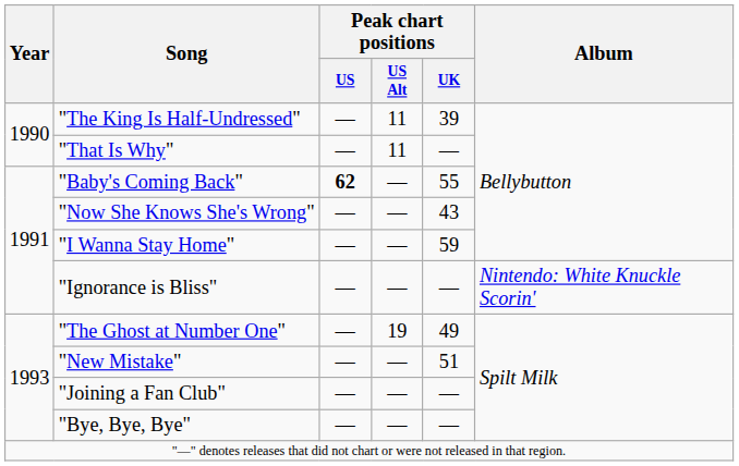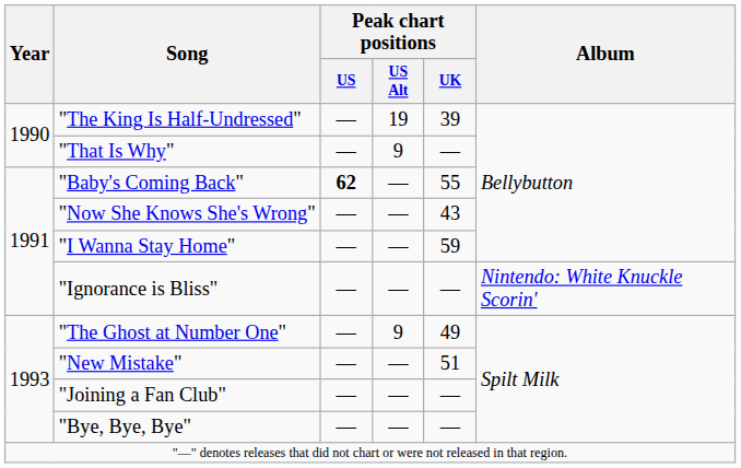 <table class="wikitable plainrowheaders" style="text-align:center;" border="1">
 <tr>
 <th rowspan="2">Year</th>
 <th rowspan="2">Song</th>
 <th colspan="3">Peak chart positions</th>
 <th rowspan="2" width="200">Album</th>
 </tr>
 <tr>
 <th style="width:3em;font-size:75%"><a href='#'>US</a><br></th>
 <th style="width:3em;font-size:75%"><a href='#'>US<br>Alt</a><br></th>
 <th style="width:3em;font-size:75%"><a href='#'>UK</a><br></th>
 </tr>
 <tr>
 <td rowspan="2">1990</td>
 <td align=left>"<a href='#'>The King Is Half-Undressed</a>"</td>
 <td>—</td>
-<td>11</td>
+<td>19</td>
 <td>39</td>
 <td align=left rowspan="5"><em>Bellybutton</em></td>
 </tr>
 <tr>
 <td align=left>"<a href='#'>That Is Why</a>"</td>
 <td>—</td>
-<td>11</td>
+<td>9</td>
 <td>—</td>
 </tr>
 <tr>
 <td rowspan="4">1991</td>
 <td align=left>"<a href='#'>Baby's Coming Back</a>"</td>
 <td><strong>62</strong></td>
 <td>—</td>
 <td>55</td>
 </tr>
 <tr>
 <td align=left>"<a href='#'>Now She Knows She's Wrong</a>"</td>
 <td>—</td>
 <td>—</td>
 <td>43</td>
 </tr>
 <tr>
 <td align=left>"<a href='#'>I Wanna Stay Home</a>"</td>
 <td>—</td>
 <td>—</td>
 <td>59</td>
 </tr>
 <tr>
 <td align=left>"Ignorance is Bliss"</td>
 <td>—</td>
 <td>—</td>
 <td>—</td>
 <td align=left><em><a href='#'>Nintendo: White Knuckle Scorin'</a></em></td>
 </tr>
 <tr>
 <td rowspan="4">1993</td>
 <td align=left>"<a href='#'>The Ghost at Number One</a>"</td>
 <td>—</td>
-<td>19</td>
+<td>9</td>
 <td>49</td>
 <td align=left rowspan="4"><em>Spilt Milk</em></td>
 </tr>
 <tr>
 <td align=left>"<a href='#'>New Mistake</a>"</td>
 <td>—</td>
 <td>—</td>
 <td>51</td>
 </tr>
 <tr>
 <td align=left>"Joining a Fan Club"</td>
 <td>—</td>
 <td>—</td>
 <td>—</td>
 </tr>
 <tr>
 <td align=left>"Bye, Bye, Bye"</td>
 <td>—</td>
 <td>—</td>
 <td>—</td>
 </tr>
 <tr>
 <td align="center" colspan="18" style="font-size: 8pt">"—" denotes releases that did not chart or were not released in that region.</td>
 </tr>
 </table>
